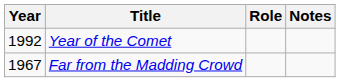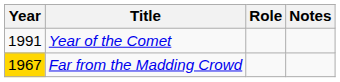 <table class="wikitable sortable">
 <tr>
 <th>Year</th>
 <th>Title</th>
 <th>Role</th>
 <th class="unsortable">Notes</th>
 </tr>
 <tr>
-<td>1992</td>
+<td>1991</td>
 <td><em><a href='#'>Year of the Comet</a></em></td>
 <td></td>
 <td></td>
 </tr>
 <tr>
-<td>1967</td>
+<td style="background: gold;">1967</td>
 <td><em><a href='#'>Far from the Madding Crowd</a></em></td>
 <td></td>
 <td></td>
 </tr>
 </table>
